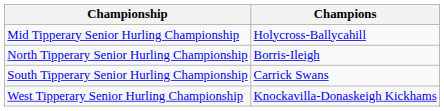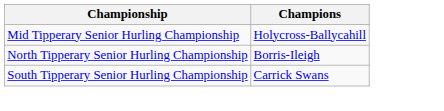 <table class=wikitable>
 <tr>
 <th>Championship</th>
 <th>Champions</th>
 </tr>
 <tr>
 <td><a href='#'>Mid Tipperary Senior Hurling Championship</a></td>
 <td><a href='#'>Holycross-Ballycahill</a></td>
 </tr>
 <tr>
 <td><a href='#'>North Tipperary Senior Hurling Championship</a></td>
 <td><a href='#'>Borris-Ileigh</a></td>
 </tr>
 <tr>
 <td><a href='#'>South Tipperary Senior Hurling Championship</a></td>
 <td><a href='#'>Carrick Swans</a></td>
 </tr>
-<tr>
-<td><a href='#'>West Tipperary Senior Hurling Championship</a></td>
-<td><a href='#'>Knockavilla-Donaskeigh Kickhams</a></td>
-</tr>
 </table>
